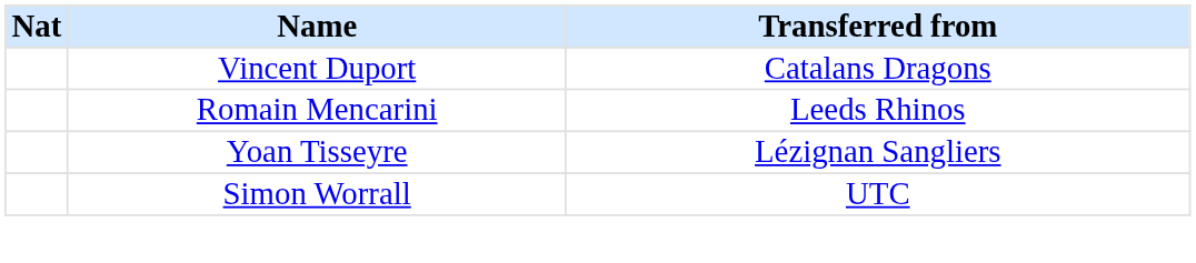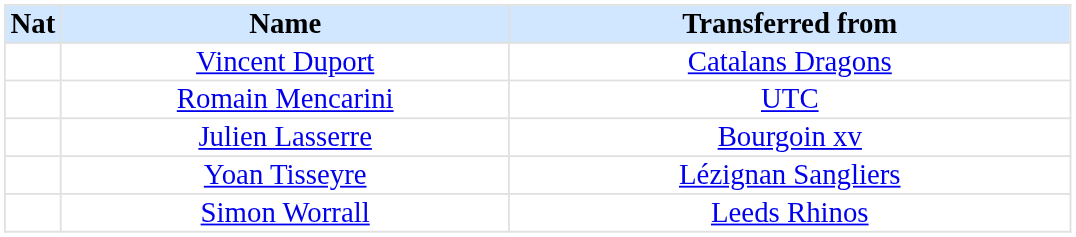 <table border="1" width="95%" bordercolor="#FFFFFF" style="border-collapse: collapse; border-color: #E0E0E0;">
 <tr bgcolor=D0E7FF>
 <th width=5%>Nat</th>
 <th width=40%>Name</th>
 <th width=50%>Transferred from</th>
 </tr>
 <tr>
 <td align=center></td>
 <td align=center><a href='#'>Vincent Duport</a></td>
 <td align=center><a href='#'>Catalans Dragons</a></td>
 </tr>
 <tr>
 <td align=center></td>
 <td align=center><a href='#'>Romain Mencarini</a></td>
-<td align=center><a href='#'>Leeds Rhinos</a></td>
+<td align=center><a href='#'>UTC</a></td>
+</tr>
+<tr>
+<td align=center></td>
+<td align=center><a href='#'>Julien Lasserre</a></td>
+<td align=center><a href='#'>Bourgoin xv</a></td>
 </tr>
 <tr>
 <td align=center></td>
 <td align=center><a href='#'>Yoan Tisseyre</a></td>
 <td align=center><a href='#'>Lézignan Sangliers</a></td>
 </tr>
 <tr>
 <td align=center></td>
 <td align=center><a href='#'>Simon Worrall</a></td>
-<td align=center><a href='#'>UTC</a></td>
+<td align=center><a href='#'>Leeds Rhinos</a></td>
 </tr>
 </table>
